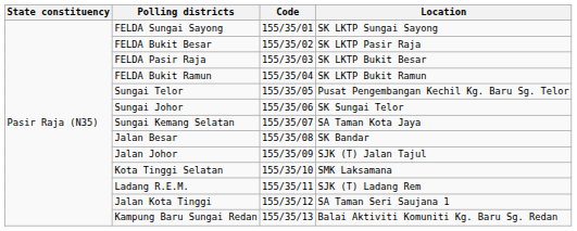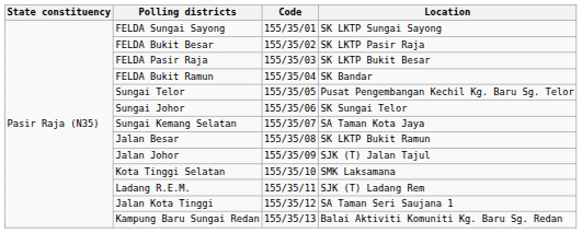 <table class="wikitable sortable mw-collapsible" style="white-space:nowrap;font-size:85%">
 <tr>
 <th>State constituency</th>
 <th>Polling districts</th>
 <th>Code</th>
 <th>Location</th>
 </tr>
 <tr>
 <td rowspan="13">Pasir Raja (N35)</td>
 <td>FELDA Sungai Sayong</td>
 <td>155/35/01</td>
 <td>SK LKTP Sungai Sayong</td>
 </tr>
 <tr>
 <td>FELDA Bukit Besar</td>
 <td>155/35/02</td>
 <td>SK LKTP Pasir Raja</td>
 </tr>
 <tr>
 <td>FELDA Pasir Raja</td>
 <td>155/35/03</td>
 <td>SK LKTP Bukit Besar</td>
 </tr>
 <tr>
 <td>FELDA Bukit Ramun</td>
 <td>155/35/04</td>
-<td>SK LKTP Bukit Ramun</td>
+<td>SK Bandar</td>
 </tr>
 <tr>
 <td>Sungai Telor</td>
 <td>155/35/05</td>
 <td>Pusat Pengembangan Kechil Kg. Baru Sg. Telor</td>
 </tr>
 <tr>
 <td>Sungai Johor</td>
 <td>155/35/06</td>
 <td>SK Sungai Telor</td>
 </tr>
 <tr>
 <td>Sungai Kemang Selatan</td>
 <td>155/35/07</td>
 <td>SA Taman Kota Jaya</td>
 </tr>
 <tr>
 <td>Jalan Besar</td>
 <td>155/35/08</td>
-<td>SK Bandar</td>
+<td>SK LKTP Bukit Ramun</td>
 </tr>
 <tr>
 <td>Jalan Johor</td>
 <td>155/35/09</td>
 <td>SJK (T) Jalan Tajul</td>
 </tr>
 <tr>
 <td>Kota Tinggi Selatan</td>
 <td>155/35/10</td>
 <td>SMK Laksamana</td>
 </tr>
 <tr>
 <td>Ladang R.E.M.</td>
 <td>155/35/11</td>
 <td>SJK (T) Ladang Rem</td>
 </tr>
 <tr>
 <td>Jalan Kota Tinggi</td>
 <td>155/35/12</td>
 <td>SA Taman Seri Saujana 1</td>
 </tr>
 <tr>
 <td>Kampung Baru Sungai Redan</td>
 <td>155/35/13</td>
 <td>Balai Aktiviti Komuniti Kg. Baru Sg. Redan</td>
 </tr>
 </table>
